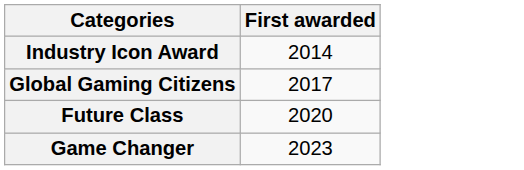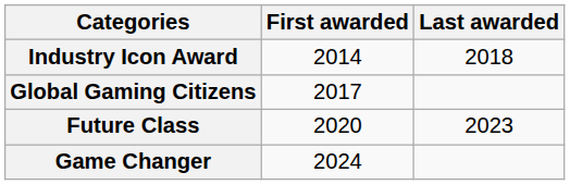 <table class="wikitable sortable">
 <tr>
 <th scope="col">Categories</th>
 <th align="center" scope="col">First awarded</th>
+<th align="center" scope="col">Last awarded</th>
 </tr>
 <tr>
 <th scope="row">Industry Icon Award</th>
 <td align="center">2014</td>
+<td align="center">2018</td>
 </tr>
 <tr>
 <th scope="row">Global Gaming Citizens</th>
 <td align="center">2017</td>
+<td></td>
 </tr>
 <tr>
 <th scope="row">Future Class</th>
 <td align="center">2020</td>
+<td align="center">2023</td>
 </tr>
 <tr>
 <th scope="row">Game Changer</th>
-<td align="center">2023</td>
+<td align="center">2024</td>
+<td></td>
 </tr>
 </table>
